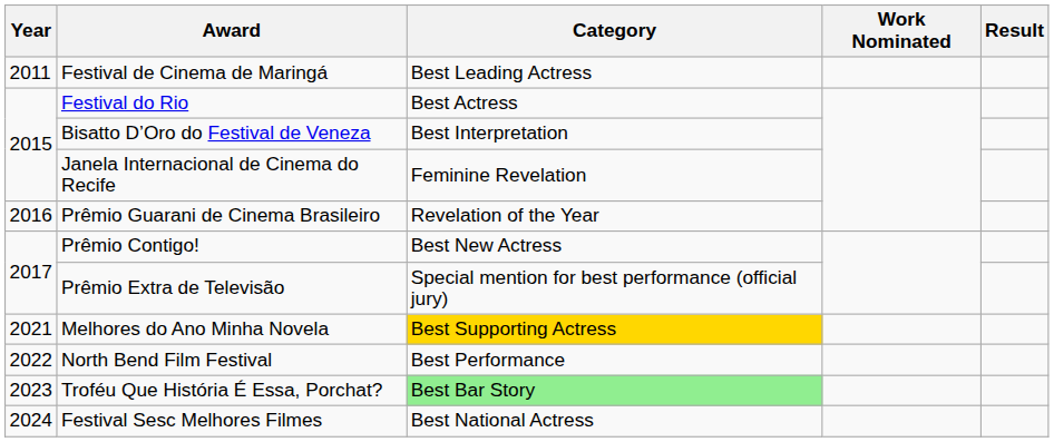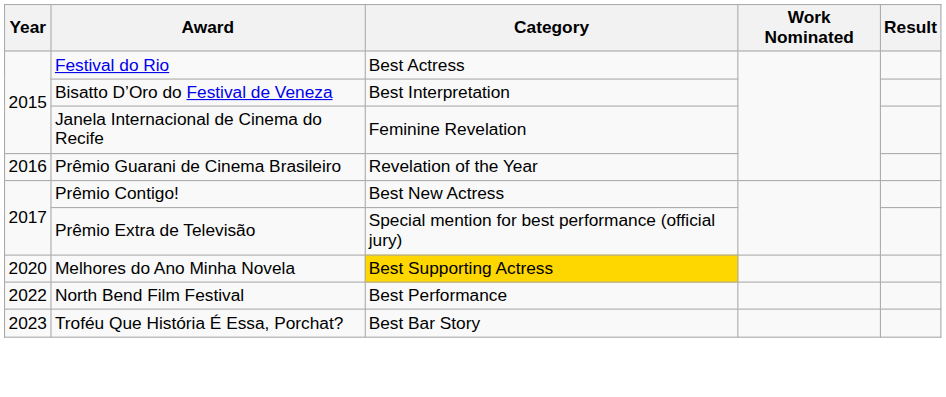 <table class="wikitable">
 <tr>
 <th>Year</th>
 <th>Award</th>
 <th>Category</th>
 <th>Work Nominated</th>
 <th>Result</th>
-</tr>
-<tr>
-<td>2011</td>
-<td>Festival de Cinema de Maringá</td>
-<td>Best Leading Actress</td>
-<td></td>
-<td></td>
 </tr>
 <tr>
 <td rowspan="3">2015</td>
 <td><a href='#'>Festival do Rio</a></td>
 <td>Best Actress</td>
 <td rowspan="4"></td>
 <td></td>
 </tr>
 <tr>
 <td>Bisatto D’Oro do <a href='#'>Festival de Veneza</a></td>
 <td>Best Interpretation</td>
 <td></td>
 </tr>
 <tr>
 <td>Janela Internacional de Cinema do Recife</td>
 <td>Feminine Revelation</td>
 <td></td>
 </tr>
 <tr>
 <td>2016</td>
 <td>Prêmio Guarani de Cinema Brasileiro</td>
 <td>Revelation of the Year</td>
 <td></td>
 </tr>
 <tr>
 <td rowspan="2">2017</td>
 <td>Prêmio Contigo!</td>
 <td>Best New Actress</td>
 <td rowspan="2"></td>
 <td></td>
 </tr>
 <tr>
 <td>Prêmio Extra de Televisão</td>
 <td>Special mention for best performance (official jury)</td>
 <td></td>
 </tr>
 <tr>
-<td>2021</td>
+<td>2020</td>
 <td>Melhores do Ano Minha Novela</td>
 <td style="background: gold;">Best Supporting Actress</td>
 <td></td>
 <td></td>
 </tr>
 <tr>
 <td>2022</td>
 <td>North Bend Film Festival</td>
 <td>Best Performance</td>
 <td></td>
 <td></td>
 </tr>
 <tr>
 <td>2023</td>
 <td>Troféu Que História É Essa, Porchat?</td>
-<td style="background: lightgreen;">Best Bar Story</td>
-<td></td>
-<td></td>
-</tr>
-<tr>
-<td>2024</td>
-<td>Festival Sesc Melhores Filmes</td>
-<td>Best National Actress</td>
+<td>Best Bar Story</td>
 <td></td>
 <td></td>
 </tr>
 </table>
